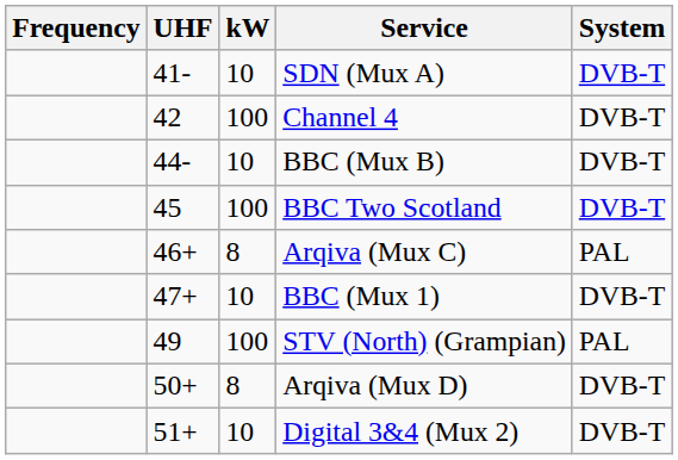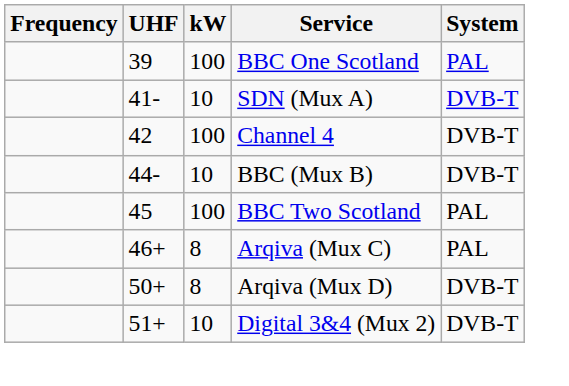 <table class="wikitable sortable">
 <tr>
 <th>Frequency</th>
 <th>UHF</th>
 <th>kW</th>
 <th>Service</th>
 <th>System</th>
+</tr>
+<tr>
+<td></td>
+<td>39</td>
+<td>100</td>
+<td><a href='#'>BBC One Scotland</a></td>
+<td><a href='#'>PAL</a></td>
 </tr>
 <tr>
 <td></td>
 <td>41-</td>
 <td>10</td>
 <td><a href='#'>SDN</a> (Mux A)</td>
 <td><a href='#'>DVB-T</a></td>
 </tr>
 <tr>
 <td></td>
 <td>42</td>
 <td>100</td>
 <td><a href='#'>Channel 4</a></td>
 <td>DVB-T</td>
 </tr>
 <tr>
 <td></td>
 <td>44-</td>
 <td>10</td>
 <td>BBC (Mux B)</td>
 <td>DVB-T</td>
 </tr>
 <tr>
 <td></td>
 <td>45</td>
 <td>100</td>
 <td><a href='#'>BBC Two Scotland</a></td>
-<td><a href='#'>DVB-T</a></td>
+<td>PAL</td>
 </tr>
 <tr>
 <td></td>
 <td>46+</td>
 <td>8</td>
 <td><a href='#'>Arqiva</a> (Mux C)</td>
-<td>PAL</td>
-</tr>
-<tr>
-<td></td>
-<td>47+</td>
-<td>10</td>
-<td><a href='#'>BBC</a> (Mux 1)</td>
-<td>DVB-T</td>
-</tr>
-<tr>
-<td></td>
-<td>49</td>
-<td>100</td>
-<td><a href='#'>STV (North)</a> (Grampian)</td>
 <td>PAL</td>
 </tr>
 <tr>
 <td></td>
 <td>50+</td>
 <td>8</td>
 <td>Arqiva (Mux D)</td>
 <td>DVB-T</td>
 </tr>
 <tr>
 <td></td>
 <td>51+</td>
 <td>10</td>
 <td><a href='#'>Digital 3&4</a> (Mux 2)</td>
 <td>DVB-T</td>
 </tr>
 </table>
